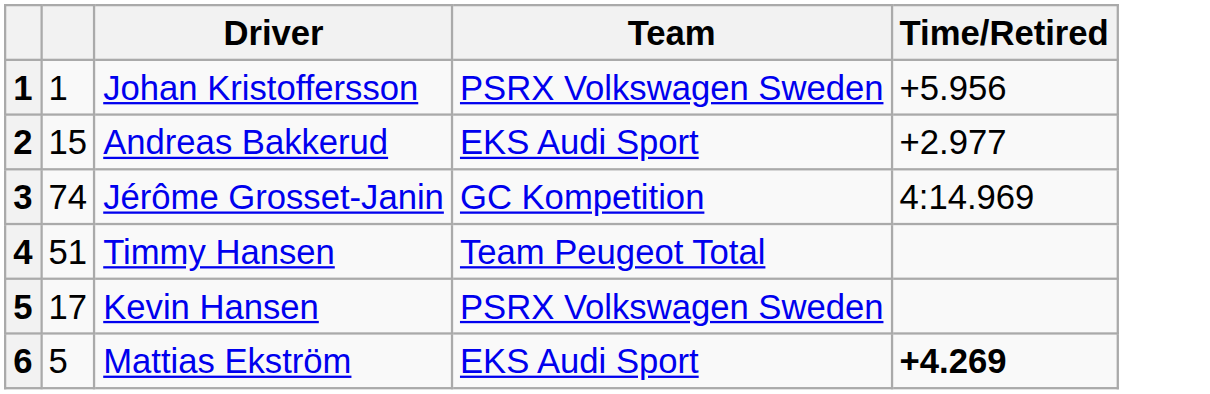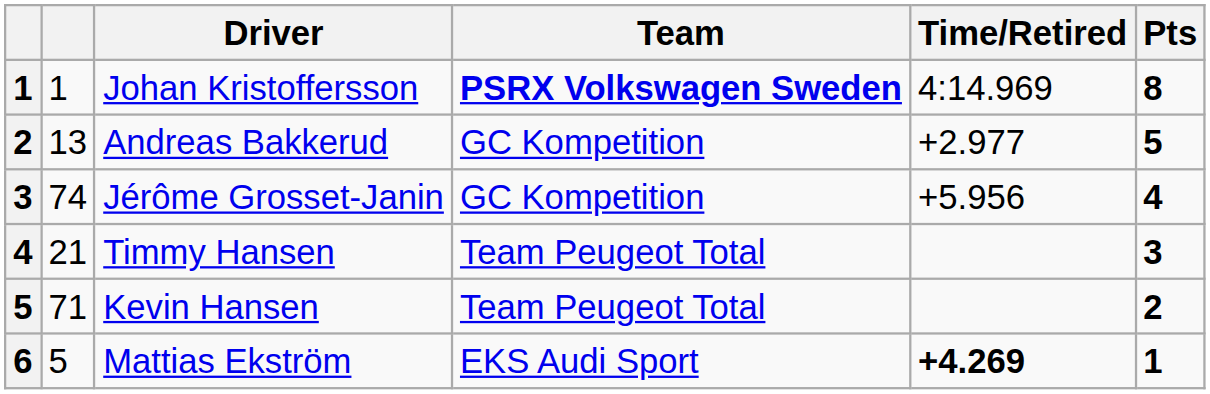 <table class=wikitable style="font-size:95%">
 <tr>
 <th></th>
 <th></th>
 <th>Driver</th>
 <th>Team</th>
 <th>Time/Retired</th>
+<th>Pts</th>
 </tr>
 <tr>
 <th>1</th>
 <td>1</td>
 <td> <a href='#'>Johan Kristoffersson</a></td>
-<td><a href='#'>PSRX Volkswagen Sweden</a></td>
-<td>+5.956</td>
+<td><strong><a href='#'>PSRX Volkswagen Sweden</a></strong></td>
+<td>4:14.969</td>
+<td><strong>8</strong></td>
 </tr>
 <tr>
 <th>2</th>
-<td>15</td>
+<td>13</td>
 <td> <a href='#'>Andreas Bakkerud</a></td>
-<td><a href='#'>EKS Audi Sport</a></td>
+<td><a href='#'>GC Kompetition</a></td>
 <td>+2.977</td>
+<td><strong>5</strong></td>
 </tr>
 <tr>
 <th>3</th>
 <td>74</td>
 <td> <a href='#'>Jérôme Grosset-Janin</a></td>
 <td><a href='#'>GC Kompetition</a></td>
-<td>4:14.969</td>
+<td>+5.956</td>
+<td><strong>4</strong></td>
 </tr>
 <tr>
 <th>4</th>
-<td>51</td>
+<td>21</td>
 <td> <a href='#'>Timmy Hansen</a></td>
 <td><a href='#'>Team Peugeot Total</a></td>
 <td></td>
+<td><strong>3</strong></td>
 </tr>
 <tr>
 <th>5</th>
-<td>17</td>
+<td>71</td>
 <td> <a href='#'>Kevin Hansen</a></td>
-<td><a href='#'>PSRX Volkswagen Sweden</a></td>
+<td><a href='#'>Team Peugeot Total</a></td>
 <td></td>
+<td><strong>2</strong></td>
 </tr>
 <tr>
 <th>6</th>
 <td>5</td>
 <td> <a href='#'>Mattias Ekström</a></td>
 <td><a href='#'>EKS Audi Sport</a></td>
 <td><strong>+4.269</strong></td>
+<td><strong>1</strong></td>
 </tr>
 </table>
